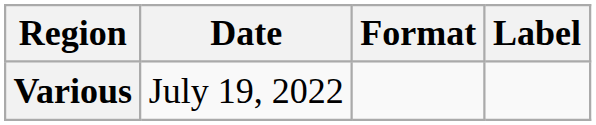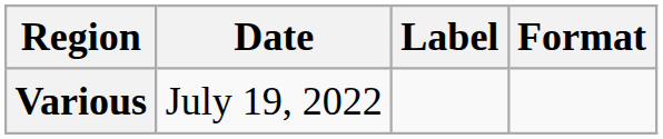 <table class="wikitable plainrowheaders">
 <tr>
 <th scope="col">Region</th>
 <th scope="col">Date</th>
+<th scope="col">Label</th>
 <th scope="col">Format</th>
-<th scope="col">Label</th>
 </tr>
 <tr>
 <th scope="row">Various</th>
 <td>July 19, 2022</td>
 <td></td>
 <td></td>
 </tr>
 </table>
